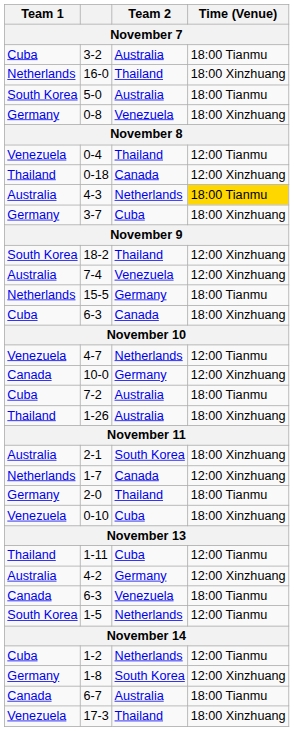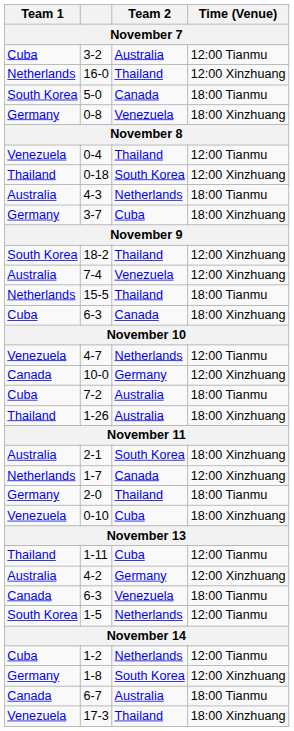 <table class="wikitable">
 <tr>
 <th>Team 1</th>
 <th></th>
 <th>Team 2</th>
 <th>Time (Venue)</th>
 </tr>
 <tr>
 <th colspan="7">November 7</th>
 </tr>
 <tr>
 <td> <a href='#'>Cuba</a></td>
 <td>3-2</td>
 <td> <a href='#'>Australia</a></td>
-<td>18:00 Tianmu</td>
+<td>12:00 Tianmu</td>
 </tr>
 <tr>
 <td> <a href='#'>Netherlands</a></td>
 <td>16-0</td>
 <td> <a href='#'>Thailand</a></td>
-<td>18:00 Xinzhuang</td>
+<td>12:00 Xinzhuang</td>
 </tr>
 <tr>
 <td> <a href='#'>South Korea</a></td>
 <td>5-0</td>
-<td> <a href='#'>Australia</a></td>
+<td> <a href='#'>Canada</a></td>
 <td>18:00 Tianmu</td>
 </tr>
 <tr>
 <td> <a href='#'>Germany</a></td>
 <td>0-8</td>
 <td> <a href='#'>Venezuela</a></td>
 <td>18:00 Xinzhuang</td>
 </tr>
 <tr>
 <th colspan="7">November 8</th>
 </tr>
 <tr>
 <td> <a href='#'>Venezuela</a></td>
 <td>0-4</td>
 <td> <a href='#'>Thailand</a></td>
 <td>12:00 Tianmu</td>
 </tr>
 <tr>
 <td> <a href='#'>Thailand</a></td>
 <td>0-18</td>
-<td> <a href='#'>Canada</a></td>
+<td> <a href='#'>South Korea</a></td>
 <td>12:00 Xinzhuang</td>
 </tr>
 <tr>
 <td> <a href='#'>Australia</a></td>
 <td>4-3</td>
 <td> <a href='#'>Netherlands</a></td>
-<td style="background: gold;">18:00 Tianmu</td>
+<td>18:00 Tianmu</td>
 </tr>
 <tr>
 <td> <a href='#'>Germany</a></td>
 <td>3-7</td>
 <td> <a href='#'>Cuba</a></td>
 <td>18:00 Xinzhuang</td>
 </tr>
 <tr>
 <th colspan="7">November 9</th>
 </tr>
 <tr>
 <td> <a href='#'>South Korea</a></td>
 <td>18-2</td>
 <td> <a href='#'>Thailand</a></td>
 <td>12:00 Xinzhuang</td>
 </tr>
 <tr>
 <td> <a href='#'>Australia</a></td>
 <td>7-4</td>
 <td> <a href='#'>Venezuela</a></td>
 <td>12:00 Xinzhuang</td>
 </tr>
 <tr>
 <td> <a href='#'>Netherlands</a></td>
 <td>15-5</td>
-<td> <a href='#'>Germany</a></td>
+<td> <a href='#'>Thailand</a></td>
 <td>18:00 Tianmu</td>
 </tr>
 <tr>
 <td> <a href='#'>Cuba</a></td>
 <td>6-3</td>
 <td> <a href='#'>Canada</a></td>
 <td>18:00 Xinzhuang</td>
 </tr>
 <tr>
 <th colspan="7">November 10</th>
 </tr>
 <tr>
 <td> <a href='#'>Venezuela</a></td>
 <td>4-7</td>
 <td> <a href='#'>Netherlands</a></td>
 <td>12:00 Tianmu</td>
 </tr>
 <tr>
 <td> <a href='#'>Canada</a></td>
 <td>10-0</td>
 <td> <a href='#'>Germany</a></td>
 <td>12:00 Xinzhuang</td>
 </tr>
 <tr>
 <td> <a href='#'>Cuba</a></td>
 <td>7-2</td>
 <td> <a href='#'>Australia</a></td>
 <td>18:00 Tianmu</td>
 </tr>
 <tr>
 <td> <a href='#'>Thailand</a></td>
 <td>1-26</td>
 <td> <a href='#'>Australia</a></td>
 <td>18:00 Xinzhuang</td>
 </tr>
 <tr>
 <th colspan="7">November 11</th>
 </tr>
 <tr>
 <td> <a href='#'>Australia</a></td>
 <td>2-1</td>
 <td> <a href='#'>South Korea</a></td>
 <td>18:00 Xinzhuang</td>
 </tr>
 <tr>
 <td> <a href='#'>Netherlands</a></td>
 <td>1-7</td>
 <td> <a href='#'>Canada</a></td>
 <td>12:00 Xinzhuang</td>
 </tr>
 <tr>
 <td> <a href='#'>Germany</a></td>
 <td>2-0</td>
 <td> <a href='#'>Thailand</a></td>
 <td>18:00 Tianmu</td>
 </tr>
 <tr>
 <td> <a href='#'>Venezuela</a></td>
 <td>0-10</td>
 <td> <a href='#'>Cuba</a></td>
 <td>18:00 Xinzhuang</td>
 </tr>
 <tr>
 <th colspan="7">November 13</th>
 </tr>
 <tr>
 <td> <a href='#'>Thailand</a></td>
 <td>1-11</td>
 <td> <a href='#'>Cuba</a></td>
 <td>12:00 Tianmu</td>
 </tr>
 <tr>
 <td> <a href='#'>Australia</a></td>
 <td>4-2</td>
 <td> <a href='#'>Germany</a></td>
 <td>12:00 Xinzhuang</td>
 </tr>
 <tr>
 <td> <a href='#'>Canada</a></td>
 <td>6-3</td>
 <td> <a href='#'>Venezuela</a></td>
 <td>18:00 Tianmu</td>
 </tr>
 <tr>
 <td> <a href='#'>South Korea</a></td>
 <td>1-5</td>
 <td> <a href='#'>Netherlands</a></td>
 <td>12:00 Tianmu</td>
 </tr>
 <tr>
 <th colspan="7">November 14</th>
 </tr>
 <tr>
 <td> <a href='#'>Cuba</a></td>
 <td>1-2</td>
 <td> <a href='#'>Netherlands</a></td>
 <td>12:00 Tianmu</td>
 </tr>
 <tr>
 <td> <a href='#'>Germany</a></td>
 <td>1-8</td>
 <td> <a href='#'>South Korea</a></td>
 <td>12:00 Xinzhuang</td>
 </tr>
 <tr>
 <td> <a href='#'>Canada</a></td>
 <td>6-7</td>
 <td> <a href='#'>Australia</a></td>
 <td>18:00 Tianmu</td>
 </tr>
 <tr>
 <td> <a href='#'>Venezuela</a></td>
 <td>17-3</td>
 <td> <a href='#'>Thailand</a></td>
 <td>18:00 Xinzhuang</td>
 </tr>
 </table>
